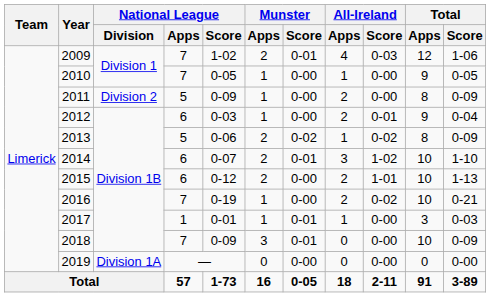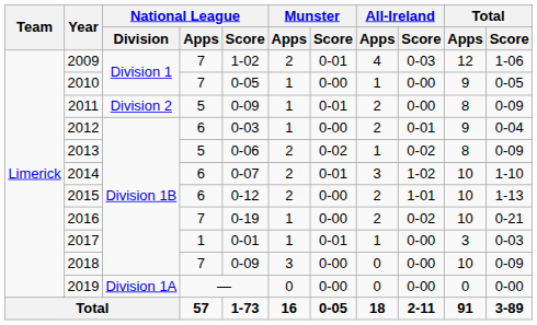 <table class="wikitable" style="text-align:center">
 <tr>
 <th rowspan="2">Team</th>
 <th rowspan="2">Year</th>
 <th colspan="3"><a href='#'>National League</a></th>
 <th colspan="2"><a href='#'>Munster</a></th>
 <th colspan="2"><a href='#'>All-Ireland</a></th>
 <th colspan="2">Total</th>
 </tr>
 <tr>
 <th>Division</th>
 <th>Apps</th>
 <th>Score</th>
 <th>Apps</th>
 <th>Score</th>
 <th>Apps</th>
 <th>Score</th>
 <th>Apps</th>
 <th>Score</th>
 </tr>
 <tr>
 <td rowspan="11"><a href='#'>Limerick</a></td>
 <td>2009</td>
 <td rowspan="2"><a href='#'>Division 1</a></td>
 <td>7</td>
 <td>1-02</td>
 <td>2</td>
 <td>0-01</td>
 <td>4</td>
 <td>0-03</td>
 <td>12</td>
 <td>1-06</td>
 </tr>
 <tr>
 <td>2010</td>
 <td>7</td>
 <td>0-05</td>
 <td>1</td>
 <td>0-00</td>
 <td>1</td>
 <td>0-00</td>
 <td>9</td>
 <td>0-05</td>
 </tr>
 <tr>
 <td>2011</td>
 <td rowspan="1"><a href='#'>Division 2</a></td>
 <td>5</td>
 <td>0-09</td>
 <td>1</td>
-<td>0-00</td>
+<td>0-01</td>
 <td>2</td>
 <td>0-00</td>
 <td>8</td>
 <td>0-09</td>
 </tr>
 <tr>
 <td>2012</td>
 <td rowspan="7"><a href='#'>Division 1B</a></td>
 <td>6</td>
 <td>0-03</td>
 <td>1</td>
 <td>0-00</td>
 <td>2</td>
 <td>0-01</td>
 <td>9</td>
 <td>0-04</td>
 </tr>
 <tr>
 <td>2013</td>
 <td>5</td>
 <td>0-06</td>
 <td>2</td>
 <td>0-02</td>
 <td>1</td>
 <td>0-02</td>
 <td>8</td>
 <td>0-09</td>
 </tr>
 <tr>
 <td>2014</td>
 <td>6</td>
 <td>0-07</td>
 <td>2</td>
 <td>0-01</td>
 <td>3</td>
 <td>1-02</td>
 <td>10</td>
 <td>1-10</td>
 </tr>
 <tr>
 <td>2015</td>
 <td>6</td>
 <td>0-12</td>
 <td>2</td>
 <td>0-00</td>
 <td>2</td>
 <td>1-01</td>
 <td>10</td>
 <td>1-13</td>
 </tr>
 <tr>
 <td>2016</td>
 <td>7</td>
 <td>0-19</td>
 <td>1</td>
 <td>0-00</td>
 <td>2</td>
 <td>0-02</td>
 <td>10</td>
 <td>0-21</td>
 </tr>
 <tr>
 <td>2017</td>
 <td>1</td>
 <td>0-01</td>
 <td>1</td>
 <td>0-01</td>
 <td>1</td>
 <td>0-00</td>
 <td>3</td>
 <td>0-03</td>
 </tr>
 <tr>
 <td>2018</td>
 <td>7</td>
 <td>0-09</td>
 <td>3</td>
-<td>0-01</td>
+<td>0-00</td>
 <td>0</td>
 <td>0-00</td>
 <td>10</td>
 <td>0-09</td>
 </tr>
 <tr>
 <td>2019</td>
 <td rowspan="1"><a href='#'>Division 1A</a></td>
 <td colspan=2>—</td>
 <td>0</td>
 <td>0-00</td>
 <td>0</td>
 <td>0-00</td>
 <td>0</td>
 <td>0-00</td>
 </tr>
 <tr>
 <th colspan="3">Total</th>
 <td><strong>57</strong></td>
 <td><strong>1-73</strong></td>
 <td><strong>16</strong></td>
 <td><strong>0-05</strong></td>
 <td><strong>18</strong></td>
 <td><strong>2-11</strong></td>
 <td><strong>91</strong></td>
 <td><strong>3-89</strong></td>
 </tr>
 </table>
